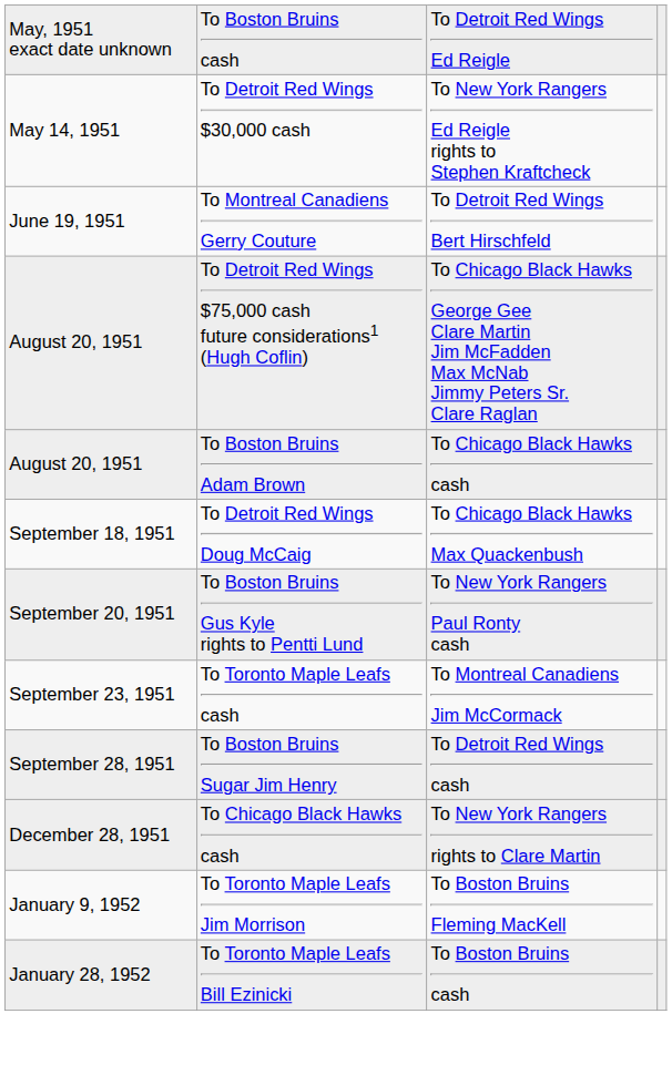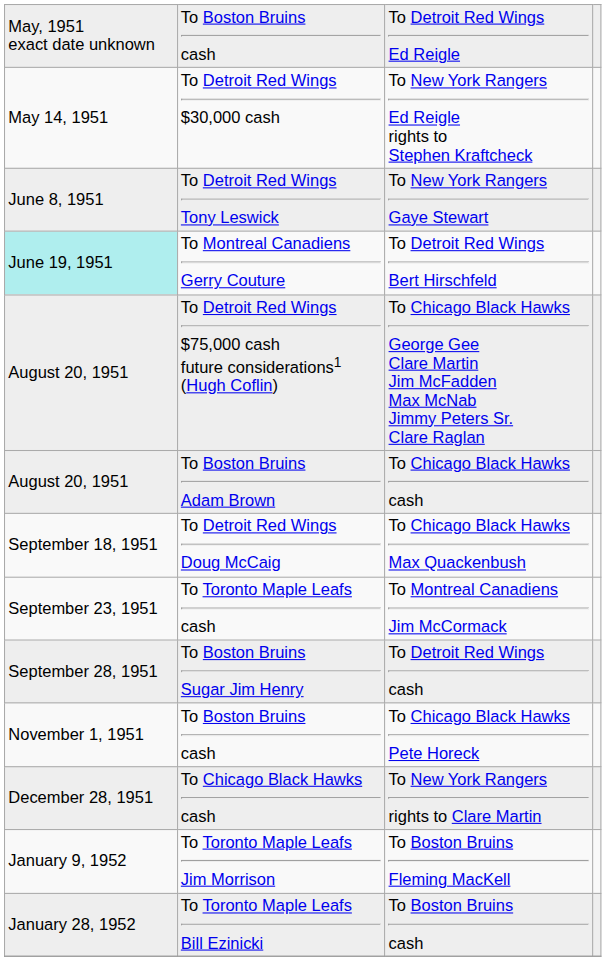 <table class="wikitable" style="border:1px solid #999999; width:580px;">
 <tr bgcolor="eeeeee">
 <td>May, 1951<br>exact date unknown</td>
 <td valign="top">To <a href='#'>Boston Bruins</a><hr>cash</td>
 <td valign="top">To <a href='#'>Detroit Red Wings</a><hr><a href='#'>Ed Reigle</a></td>
 <td></td>
 </tr>
 <tr>
 <td>May 14, 1951</td>
 <td valign="top">To <a href='#'>Detroit Red Wings</a><hr>$30,000 cash</td>
 <td valign="top">To <a href='#'>New York Rangers</a><hr><a href='#'>Ed Reigle</a><br>rights to<br><a href='#'>Stephen Kraftcheck</a></td>
 <td></td>
 </tr>
+<tr bgcolor="eeeeee">
+<td>June 8, 1951</td>
+<td valign="top">To <a href='#'>Detroit Red Wings</a><hr><a href='#'>Tony Leswick</a></td>
+<td valign="top">To <a href='#'>New York Rangers</a><hr><a href='#'>Gaye Stewart</a></td>
+<td></td>
+</tr>
 <tr>
-<td>June 19, 1951</td>
+<td style="background: paleturquoise;">June 19, 1951</td>
 <td valign="top">To <a href='#'>Montreal Canadiens</a><hr><a href='#'>Gerry Couture</a></td>
 <td valign="top">To <a href='#'>Detroit Red Wings</a><hr><a href='#'>Bert Hirschfeld</a></td>
 <td></td>
 </tr>
 <tr bgcolor="eeeeee">
 <td>August 20, 1951</td>
 <td valign="top">To <a href='#'>Detroit Red Wings</a><hr>$75,000 cash<br>future considerations<sup>1</sup><br>(<a href='#'>Hugh Coflin</a>)</td>
 <td valign="top">To <a href='#'>Chicago Black Hawks</a><hr><a href='#'>George Gee</a><br><a href='#'>Clare Martin</a><br><a href='#'>Jim McFadden</a><br><a href='#'>Max McNab</a><br><a href='#'>Jimmy Peters Sr.</a><br><a href='#'>Clare Raglan</a></td>
 <td></td>
 </tr>
 <tr bgcolor="eeeeee">
 <td>August 20, 1951</td>
 <td valign="top">To <a href='#'>Boston Bruins</a><hr><a href='#'>Adam Brown</a></td>
 <td valign="top">To <a href='#'>Chicago Black Hawks</a><hr>cash</td>
 <td></td>
 </tr>
 <tr>
 <td>September 18, 1951</td>
 <td valign="top">To <a href='#'>Detroit Red Wings</a><hr><a href='#'>Doug McCaig</a></td>
 <td valign="top">To <a href='#'>Chicago Black Hawks</a><hr><a href='#'>Max Quackenbush</a></td>
 <td></td>
 </tr>
-<tr bgcolor="eeeeee">
-<td>September 20, 1951</td>
-<td valign="top">To <a href='#'>Boston Bruins</a><hr><a href='#'>Gus Kyle</a><br>rights to <a href='#'>Pentti Lund</a></td>
-<td valign="top">To <a href='#'>New York Rangers</a><hr><a href='#'>Paul Ronty</a><br>cash</td>
-<td></td>
-</tr>
 <tr>
 <td>September 23, 1951</td>
 <td valign="top">To <a href='#'>Toronto Maple Leafs</a><hr>cash</td>
 <td valign="top">To <a href='#'>Montreal Canadiens</a><hr><a href='#'>Jim McCormack</a></td>
 <td></td>
 </tr>
 <tr bgcolor="eeeeee">
 <td>September 28, 1951</td>
 <td valign="top">To <a href='#'>Boston Bruins</a><hr><a href='#'>Sugar Jim Henry</a></td>
 <td valign="top">To <a href='#'>Detroit Red Wings</a><hr>cash</td>
+<td></td>
+</tr>
+<tr>
+<td>November 1, 1951</td>
+<td valign="top">To <a href='#'>Boston Bruins</a><hr>cash</td>
+<td valign="top">To <a href='#'>Chicago Black Hawks</a><hr><a href='#'>Pete Horeck</a></td>
 <td></td>
 </tr>
 <tr bgcolor="eeeeee">
 <td>December 28, 1951</td>
 <td valign="top">To <a href='#'>Chicago Black Hawks</a><hr>cash</td>
 <td valign="top">To <a href='#'>New York Rangers</a><hr>rights to <a href='#'>Clare Martin</a></td>
 <td></td>
 </tr>
 <tr>
 <td>January 9, 1952</td>
 <td valign="top">To <a href='#'>Toronto Maple Leafs</a><hr><a href='#'>Jim Morrison</a></td>
 <td valign="top">To <a href='#'>Boston Bruins</a><hr><a href='#'>Fleming MacKell</a></td>
 <td></td>
 </tr>
 <tr bgcolor="eeeeee">
 <td>January 28, 1952</td>
 <td valign="top">To <a href='#'>Toronto Maple Leafs</a><hr><a href='#'>Bill Ezinicki</a></td>
 <td valign="top">To <a href='#'>Boston Bruins</a><hr>cash</td>
 <td></td>
 </tr>
 <tr bgcolor="eeeeee">
 </tr>
 </table>
